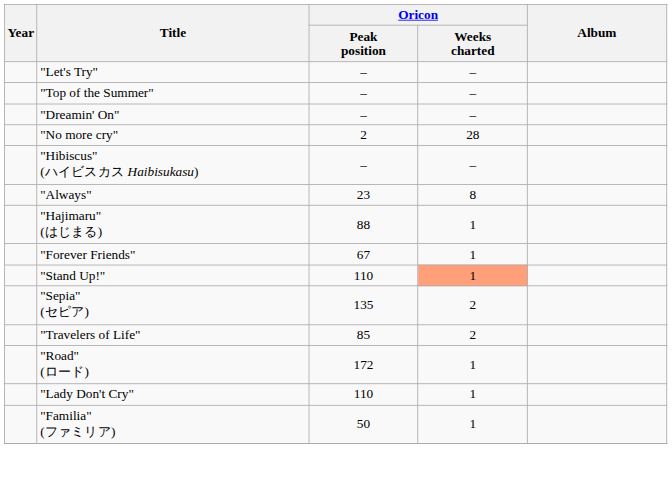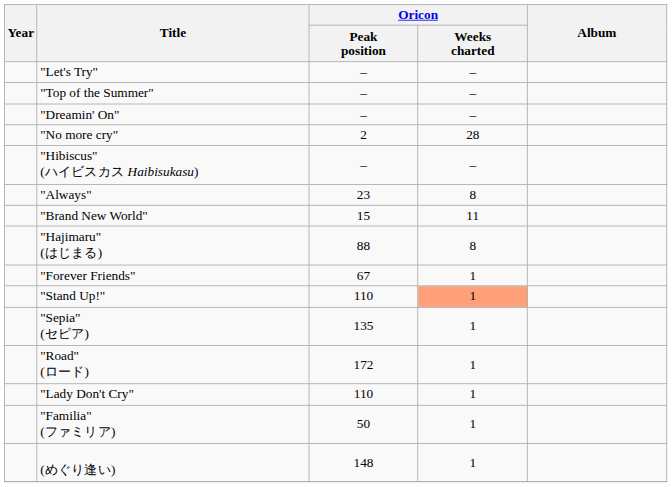 <table class="wikitable plainrowheaders" style="text-align:center">
 <tr>
 <th rowspan=2; style="width:2em;">Year</th>
 <th rowspan=2; style="width:20em;">Title</th>
 <th colspan=2; style="width:16em;"><a href='#'>Oricon</a><br></th>
 <th rowspan=2; style="width:10em;">Album</th>
 </tr>
 <tr>
 <th style="width:6em;">Peak<br>position</th>
 <th style="width:6em;">Weeks<br> charted</th>
 </tr>
 <tr>
 <td></td>
 <td align=left>"Let's Try"</td>
 <td>–</td>
 <td>–</td>
 <td></td>
 </tr>
 <tr>
 <td></td>
 <td align=left>"Top of the Summer"</td>
 <td>–</td>
 <td>–</td>
 <td></td>
 </tr>
 <tr>
 <td></td>
 <td align=left>"Dreamin' On"</td>
 <td>–</td>
 <td>–</td>
 <td></td>
 </tr>
 <tr>
 <td></td>
 <td align=left>"No more cry"</td>
 <td>2</td>
 <td>28</td>
 <td></td>
 </tr>
 <tr>
 <td></td>
 <td align=left>"Hibiscus"<br>(ハイビスカス <em>Haibisukasu</em>)</td>
 <td>–</td>
 <td>–</td>
 <td></td>
 </tr>
 <tr>
 <td></td>
 <td align=left>"Always"</td>
 <td>23</td>
 <td>8</td>
 <td></td>
 </tr>
 <tr>
 <td></td>
+<td align=left>"Brand New World"</td>
+<td>15</td>
+<td>11</td>
+<td></td>
+</tr>
+<tr>
+<td></td>
 <td align=left>"Hajimaru"<br>(はじまる)</td>
 <td>88</td>
-<td>1</td>
+<td>8</td>
 <td></td>
 </tr>
 <tr>
 <td></td>
 <td align=left>"Forever Friends"</td>
 <td>67</td>
 <td>1</td>
 <td></td>
 </tr>
 <tr>
 <td></td>
 <td align=left>"Stand Up!"</td>
 <td>110</td>
 <td style="background: lightsalmon;">1</td>
 <td></td>
 </tr>
 <tr>
 <td></td>
 <td align=left>"Sepia"<br>(セピア)</td>
 <td>135</td>
-<td>2</td>
-<td></td>
-</tr>
-<tr>
-<td></td>
-<td align=left>"Travelers of Life"</td>
-<td>85</td>
-<td>2</td>
+<td>1</td>
 <td></td>
 </tr>
 <tr>
 <td></td>
 <td align=left>"Road"<br>(ロード)</td>
 <td>172</td>
 <td>1</td>
 <td></td>
 </tr>
 <tr>
 <td></td>
 <td align=left>"Lady Don't Cry"</td>
 <td>110</td>
 <td>1</td>
 <td></td>
 </tr>
 <tr>
 <td></td>
 <td align=left>"Familia"<br>(ファミリア)</td>
 <td>50</td>
 <td>1</td>
 <td></td>
 </tr>
 <tr>
+<td></td>
+<td align=left><br>(めぐり逢い)</td>
+<td>148</td>
+<td>1</td>
+<td></td>
+</tr>
+<tr>
 </tr>
 </table>
